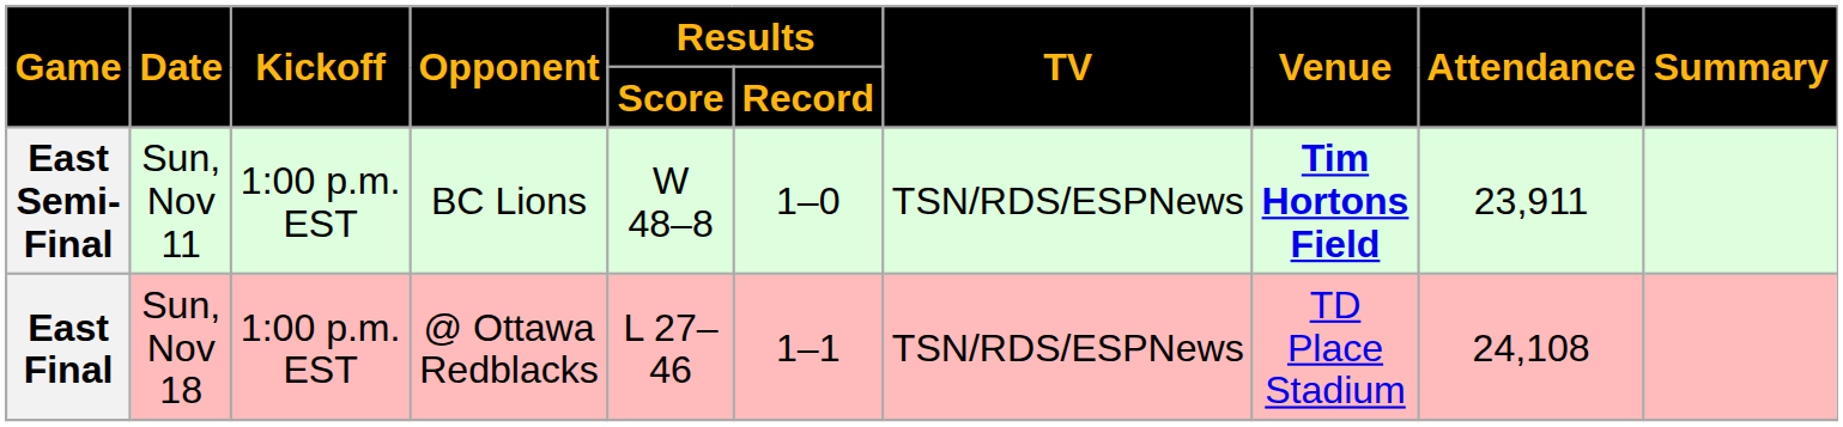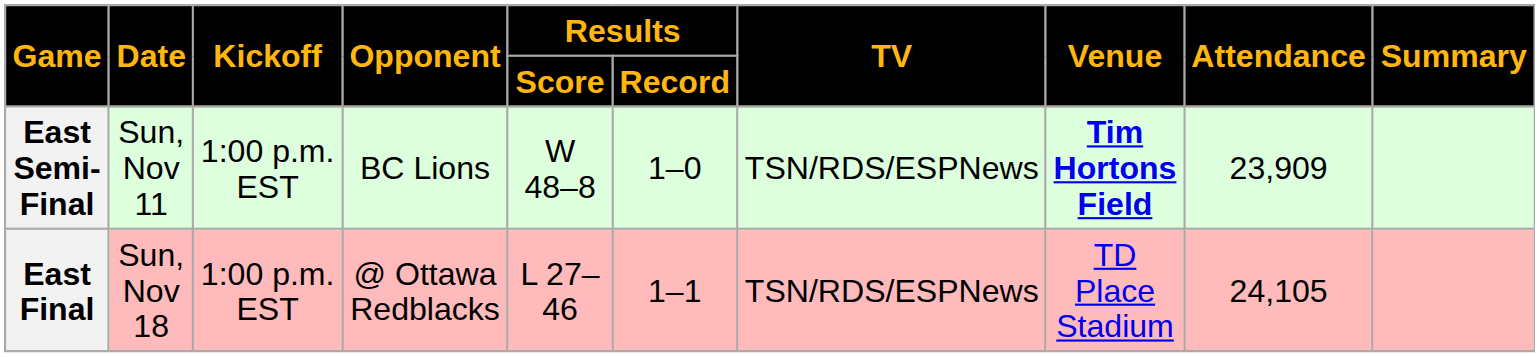 <table class="wikitable" style="font-size: 95%;">
 <tr>
 <th style="background:black;color:#FFB60F;" rowspan=2>Game</th>
 <th style="background:black;color:#FFB60F;" rowspan=2>Date</th>
 <th style="background:black;color:#FFB60F;" rowspan=2>Kickoff</th>
 <th style="background:black;color:#FFB60F;" rowspan=2>Opponent</th>
 <th style="background:black;color:#FFB60F;" colspan=2>Results</th>
 <th style="background:black;color:#FFB60F;" rowspan=2>TV</th>
 <th style="background:black;color:#FFB60F;" rowspan=2>Venue</th>
 <th style="background:black;color:#FFB60F;" rowspan=2>Attendance</th>
 <th style="background:black;color:#FFB60F;" rowspan=2>Summary</th>
 </tr>
 <tr>
 <th style="background:black;color:#FFB60F;">Score</th>
 <th style="background:black;color:#FFB60F;">Record</th>
 </tr>
 <tr align="center"= bgcolor="ddffdd">
 <th align="center">East Semi-Final</th>
 <td align="center">Sun, Nov 11</td>
 <td align="center">1:00 p.m. EST</td>
 <td align="center">BC Lions</td>
 <td align="center">W 48–8</td>
 <td align="center">1–0</td>
 <td align="center">TSN/RDS/ESPNews</td>
 <td align="center"><strong><a href='#'>Tim Hortons Field</a></strong></td>
-<td align="center">23,911</td>
+<td align="center">23,909</td>
 <td align="center"></td>
 </tr>
 <tr align="center" bgcolor="#ffbbbb">
 <th align="center">East Final</th>
 <td align="center">Sun, Nov 18</td>
 <td align="center">1:00 p.m. EST</td>
 <td align="center">@ Ottawa Redblacks</td>
 <td align="center">L 27–46</td>
 <td align="center">1–1</td>
 <td align="center">TSN/RDS/ESPNews</td>
 <td align="center"><a href='#'>TD Place Stadium</a></td>
-<td align="center">24,108</td>
+<td align="center">24,105</td>
 <td align="center"></td>
 </tr>
 </table>
